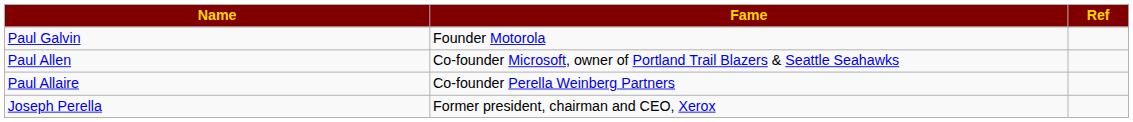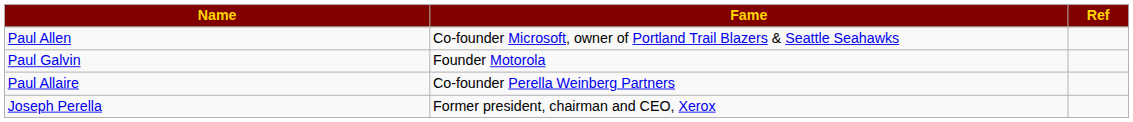 <table class="wikitable sortable" style="width:100%;">
 <tr>
 <th style="width:10%; background:maroon; color:gold;">Name</th>
 <th style="width:15%; background:maroon; color:gold;">Fame</th>
 <th class="unsortable" style="width:1%; background:maroon; color:gold;">Ref</th>
 </tr>
 <tr>
-<td><a href='#'>Paul Galvin</a></td>
-<td>Founder <a href='#'>Motorola</a></td>
+<td><a href='#'>Paul Allen</a></td>
+<td>Co-founder <a href='#'>Microsoft</a>, owner of <a href='#'>Portland Trail Blazers</a> & <a href='#'>Seattle Seahawks</a></td>
 <td></td>
 </tr>
 <tr>
-<td><a href='#'>Paul Allen</a></td>
-<td>Co-founder <a href='#'>Microsoft</a>, owner of <a href='#'>Portland Trail Blazers</a> & <a href='#'>Seattle Seahawks</a></td>
+<td><a href='#'>Paul Galvin</a></td>
+<td>Founder <a href='#'>Motorola</a></td>
 <td></td>
 </tr>
 <tr>
 <td><a href='#'>Paul Allaire</a></td>
 <td>Co-founder <a href='#'>Perella Weinberg Partners</a></td>
 <td></td>
 </tr>
 <tr>
 <td><a href='#'>Joseph Perella</a></td>
 <td>Former president, chairman and CEO, <a href='#'>Xerox</a></td>
 <td></td>
 </tr>
 </table>
